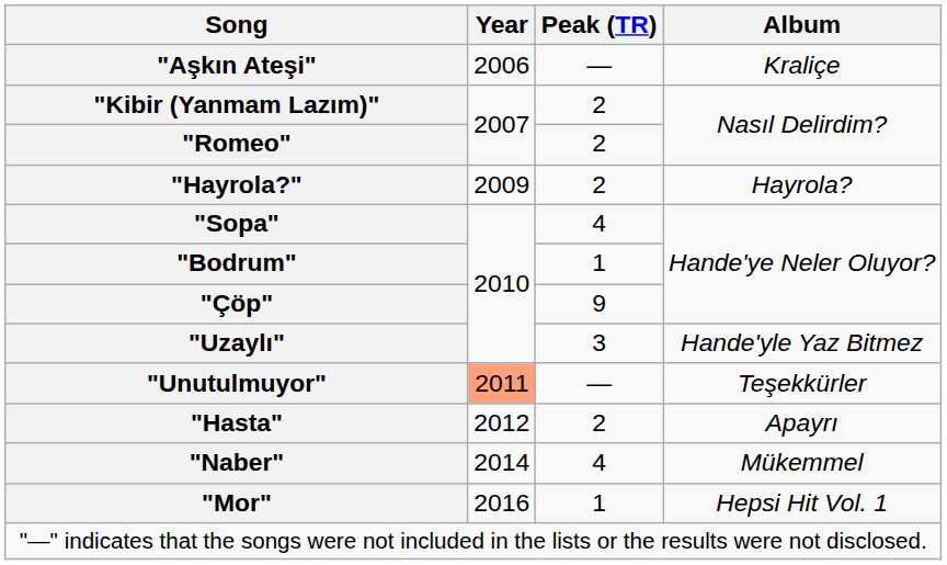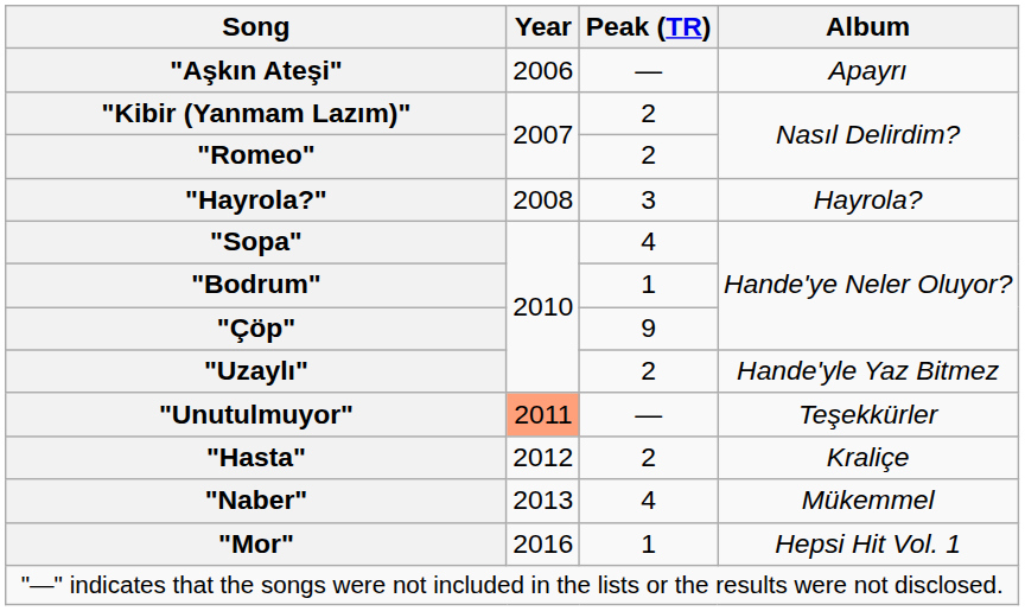 <table class="wikitable plainrowheaders" style="text-align:center;">
 <tr>
 <th scope="col" style="width:18em;">Song</th>
 <th scope="col">Year</th>
 <th scope="col">Peak (<a href='#'>TR</a>)</th>
 <th scope="col">Album</th>
 </tr>
 <tr>
 <th scope="row">"Aşkın Ateşi"</th>
 <td>2006</td>
 <td>—</td>
-<td><em>Kraliçe</em></td>
+<td><em>Apayrı</em></td>
 </tr>
 <tr>
 <th scope="row">"Kibir (Yanmam Lazım)"</th>
 <td rowspan="2">2007</td>
 <td>2</td>
 <td rowspan="2"><em>Nasıl Delirdim?</em></td>
 </tr>
 <tr>
 <th scope="row">"Romeo"</th>
 <td>2</td>
 </tr>
 <tr>
 <th scope="row">"Hayrola?"</th>
-<td>2009</td>
-<td>2</td>
+<td>2008</td>
+<td>3</td>
 <td><em>Hayrola?</em></td>
 </tr>
 <tr>
 <th scope="row">"Sopa"</th>
 <td rowspan="4">2010</td>
 <td>4</td>
 <td rowspan="3"><em>Hande'ye Neler Oluyor?</em></td>
 </tr>
 <tr>
 <th scope="row">"Bodrum"</th>
 <td>1</td>
 </tr>
 <tr>
 <th scope="row">"Çöp"</th>
 <td>9</td>
 </tr>
 <tr>
 <th scope="row">"Uzaylı"</th>
-<td>3</td>
+<td>2</td>
 <td><em>Hande'yle Yaz Bitmez</em></td>
 </tr>
 <tr>
 <th scope="row">"Unutulmuyor"</th>
 <td style="background: lightsalmon;">2011</td>
 <td>—</td>
 <td><em>Teşekkürler</em></td>
 </tr>
 <tr>
 <th scope="row">"Hasta"</th>
 <td>2012</td>
 <td>2</td>
-<td><em>Apayrı</em></td>
+<td><em>Kraliçe</em></td>
 </tr>
 <tr>
 <th scope="row">"Naber"</th>
-<td>2014</td>
+<td>2013</td>
 <td>4</td>
 <td><em>Mükemmel</em></td>
 </tr>
 <tr>
 <th scope="row">"Mor"</th>
 <td>2016</td>
 <td>1</td>
 <td><em>Hepsi Hit Vol. 1</em></td>
 </tr>
 <tr>
 <td colspan="5" style="font-size:90%">"—" indicates that the songs were not included in the lists or the results were not disclosed.</td>
 </tr>
 </table>
